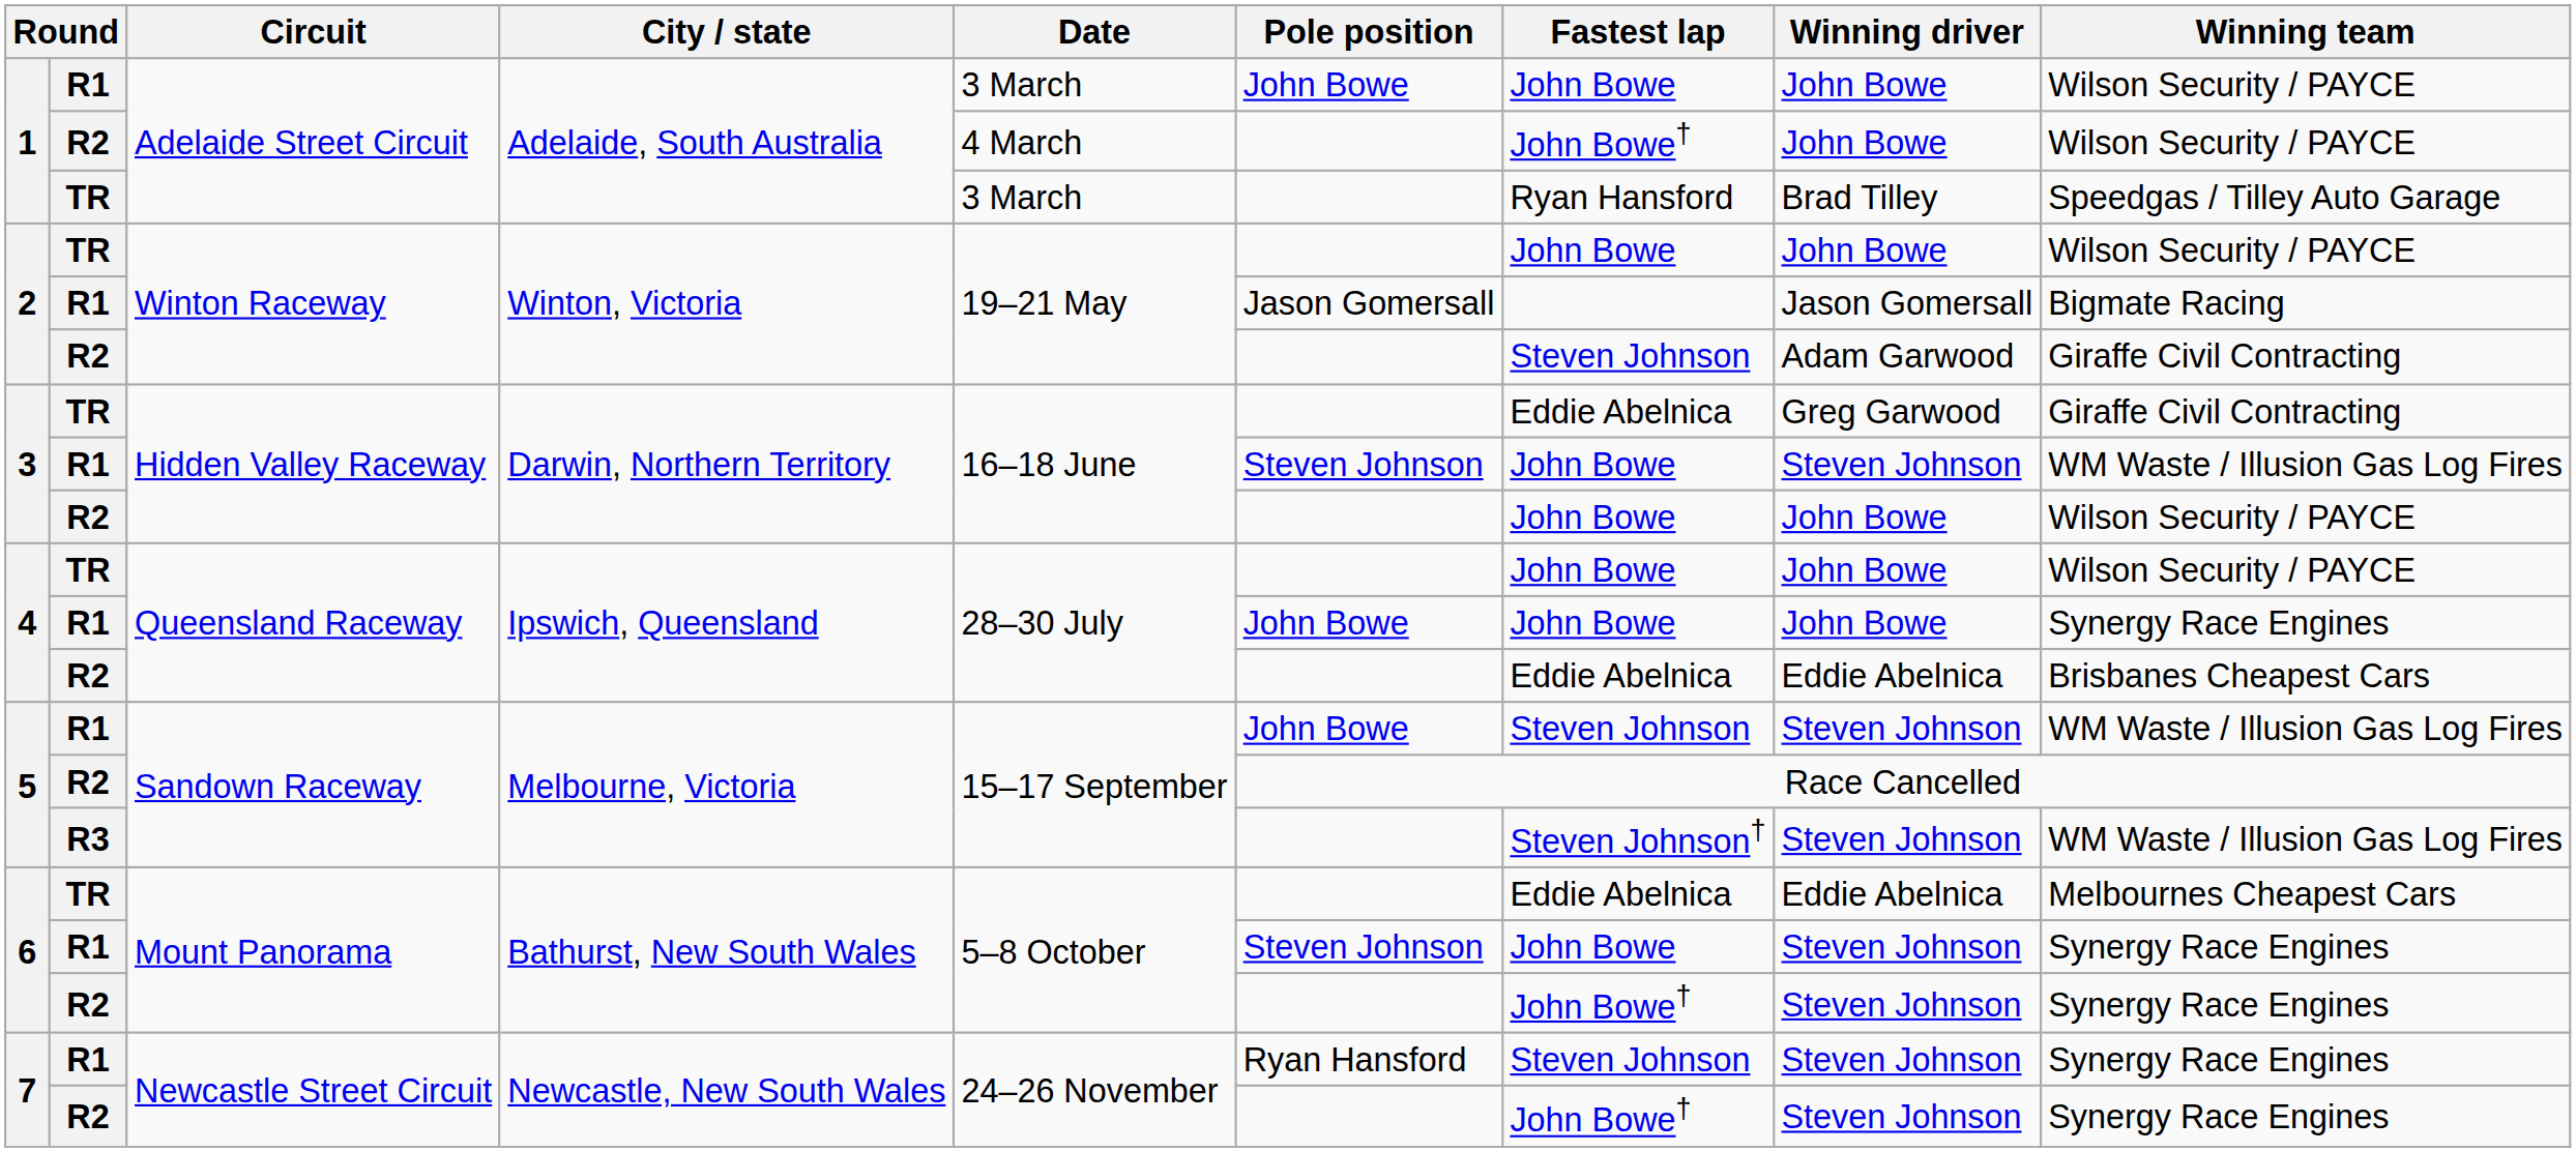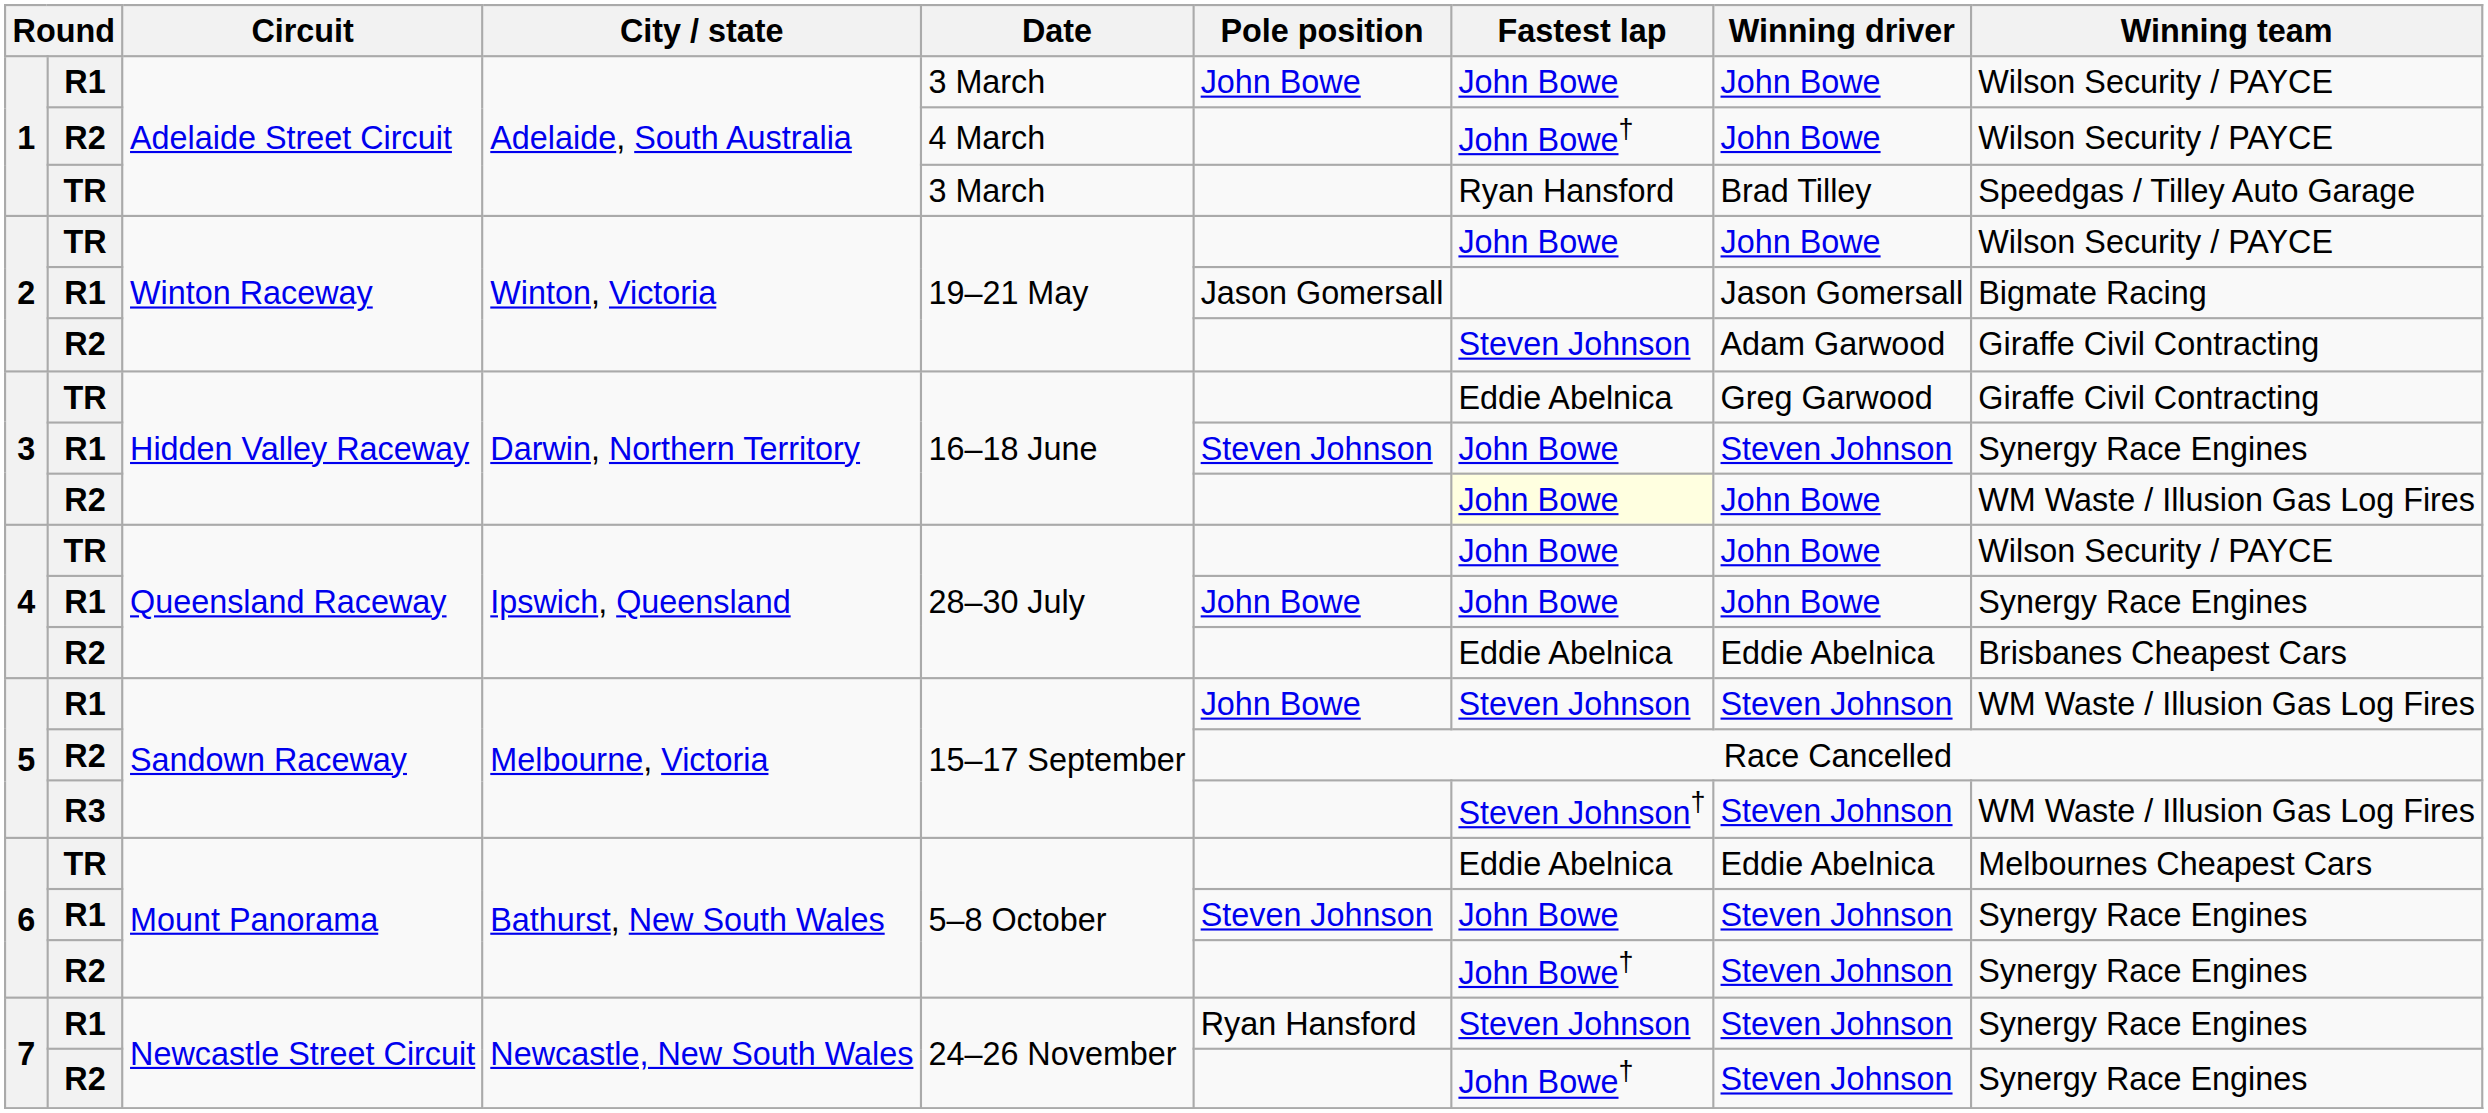 <table class="wikitable" style="font-size: 95%">
 <tr>
 <th colspan="2">Round</th>
 <th>Circuit</th>
 <th>City / state</th>
 <th>Date</th>
 <th>Pole position</th>
 <th>Fastest lap</th>
 <th>Winning driver</th>
 <th>Winning team</th>
 </tr>
 <tr>
 <th rowspan="3">1</th>
 <th>R1</th>
 <td rowspan="3"> <a href='#'>Adelaide Street Circuit</a></td>
 <td rowspan="3"><a href='#'>Adelaide</a>, <a href='#'>South Australia</a></td>
 <td>3 March</td>
 <td> <a href='#'>John Bowe</a></td>
 <td> <a href='#'>John Bowe</a></td>
 <td> <a href='#'>John Bowe</a></td>
 <td>Wilson Security / PAYCE</td>
 </tr>
 <tr>
 <th>R2</th>
 <td>4 March</td>
 <td></td>
 <td> <a href='#'>John Bowe</a><sup>†</sup></td>
 <td> <a href='#'>John Bowe</a></td>
 <td>Wilson Security / PAYCE</td>
 </tr>
 <tr>
 <th>TR</th>
 <td>3 March</td>
 <td></td>
 <td> Ryan Hansford</td>
 <td> Brad Tilley</td>
 <td>Speedgas / Tilley Auto Garage</td>
 </tr>
 <tr>
 <th rowspan="3">2</th>
 <th>TR</th>
 <td rowspan="3"> <a href='#'>Winton Raceway</a></td>
 <td rowspan="3"><a href='#'>Winton</a>, <a href='#'>Victoria</a></td>
 <td rowspan="3">19–21 May</td>
 <td></td>
 <td> <a href='#'>John Bowe</a></td>
 <td> <a href='#'>John Bowe</a></td>
 <td>Wilson Security / PAYCE</td>
 </tr>
 <tr>
 <th>R1</th>
 <td> Jason Gomersall</td>
 <td></td>
 <td> Jason Gomersall</td>
 <td>Bigmate Racing</td>
 </tr>
 <tr>
 <th>R2</th>
 <td></td>
 <td> <a href='#'>Steven Johnson</a></td>
 <td> Adam Garwood</td>
 <td>Giraffe Civil Contracting</td>
 </tr>
 <tr>
 <th rowspan="3">3</th>
 <th>TR</th>
 <td rowspan="3"> <a href='#'>Hidden Valley Raceway</a></td>
 <td rowspan="3"><a href='#'>Darwin</a>, <a href='#'>Northern Territory</a></td>
 <td rowspan="3">16–18 June</td>
 <td></td>
 <td> Eddie Abelnica</td>
 <td> Greg Garwood</td>
 <td>Giraffe Civil Contracting</td>
 </tr>
 <tr>
 <th>R1</th>
 <td> <a href='#'>Steven Johnson</a></td>
 <td> <a href='#'>John Bowe</a></td>
 <td> <a href='#'>Steven Johnson</a></td>
-<td>WM Waste / Illusion Gas Log Fires</td>
+<td>Synergy Race Engines</td>
 </tr>
 <tr>
 <th>R2</th>
 <td></td>
+<td style="background: lightyellow;"> <a href='#'>John Bowe</a></td>
 <td> <a href='#'>John Bowe</a></td>
-<td> <a href='#'>John Bowe</a></td>
-<td>Wilson Security / PAYCE</td>
+<td>WM Waste / Illusion Gas Log Fires</td>
 </tr>
 <tr>
 <th rowspan="3">4</th>
 <th>TR</th>
 <td rowspan="3"> <a href='#'>Queensland Raceway</a></td>
 <td rowspan="3"><a href='#'>Ipswich</a>, <a href='#'>Queensland</a></td>
 <td rowspan="3">28–30 July</td>
 <td></td>
 <td> <a href='#'>John Bowe</a></td>
 <td> <a href='#'>John Bowe</a></td>
 <td>Wilson Security / PAYCE</td>
 </tr>
 <tr>
 <th>R1</th>
 <td> <a href='#'>John Bowe</a></td>
 <td> <a href='#'>John Bowe</a></td>
 <td> <a href='#'>John Bowe</a></td>
 <td>Synergy Race Engines</td>
 </tr>
 <tr>
 <th>R2</th>
 <td></td>
 <td> Eddie Abelnica</td>
 <td> Eddie Abelnica</td>
 <td>Brisbanes Cheapest Cars</td>
 </tr>
 <tr>
 <th rowspan="3">5</th>
 <th>R1</th>
 <td rowspan="3"> <a href='#'>Sandown Raceway</a></td>
 <td rowspan="3"><a href='#'>Melbourne</a>, <a href='#'>Victoria</a></td>
 <td rowspan="3">15–17 September</td>
 <td> <a href='#'>John Bowe</a></td>
 <td> <a href='#'>Steven Johnson</a></td>
 <td> <a href='#'>Steven Johnson</a></td>
 <td>WM Waste / Illusion Gas Log Fires</td>
 </tr>
 <tr>
 <th>R2</th>
 <td colspan=4 align="middle">Race Cancelled</td>
 </tr>
 <tr>
 <th>R3</th>
 <td></td>
 <td> <a href='#'>Steven Johnson</a><sup>†</sup></td>
 <td> <a href='#'>Steven Johnson</a></td>
 <td>WM Waste / Illusion Gas Log Fires</td>
 </tr>
 <tr>
 <th rowspan="3">6</th>
 <th>TR</th>
 <td rowspan="3"> <a href='#'>Mount Panorama</a></td>
 <td rowspan="3"><a href='#'>Bathurst</a>, <a href='#'>New South Wales</a></td>
 <td rowspan="3">5–8 October</td>
 <td></td>
 <td> Eddie Abelnica</td>
 <td> Eddie Abelnica</td>
 <td>Melbournes Cheapest Cars</td>
 </tr>
 <tr>
 <th>R1</th>
 <td> <a href='#'>Steven Johnson</a></td>
 <td> <a href='#'>John Bowe</a></td>
 <td> <a href='#'>Steven Johnson</a></td>
 <td>Synergy Race Engines</td>
 </tr>
 <tr>
 <th>R2</th>
 <td></td>
 <td><a href='#'>John Bowe</a><sup>†</sup></td>
 <td> <a href='#'>Steven Johnson</a></td>
 <td>Synergy Race Engines</td>
 </tr>
 <tr>
 <th rowspan="2">7</th>
 <th>R1</th>
 <td rowspan="2"> <a href='#'>Newcastle Street Circuit</a></td>
 <td rowspan="2"><a href='#'>Newcastle, New South Wales</a></td>
 <td rowspan="2">24–26 November</td>
 <td> Ryan Hansford</td>
 <td> <a href='#'>Steven Johnson</a></td>
 <td> <a href='#'>Steven Johnson</a></td>
 <td>Synergy Race Engines</td>
 </tr>
 <tr>
 <th>R2</th>
 <td></td>
 <td><a href='#'>John Bowe</a><sup>†</sup></td>
 <td> <a href='#'>Steven Johnson</a></td>
 <td>Synergy Race Engines</td>
 </tr>
 <tr>
 </tr>
 </table>
